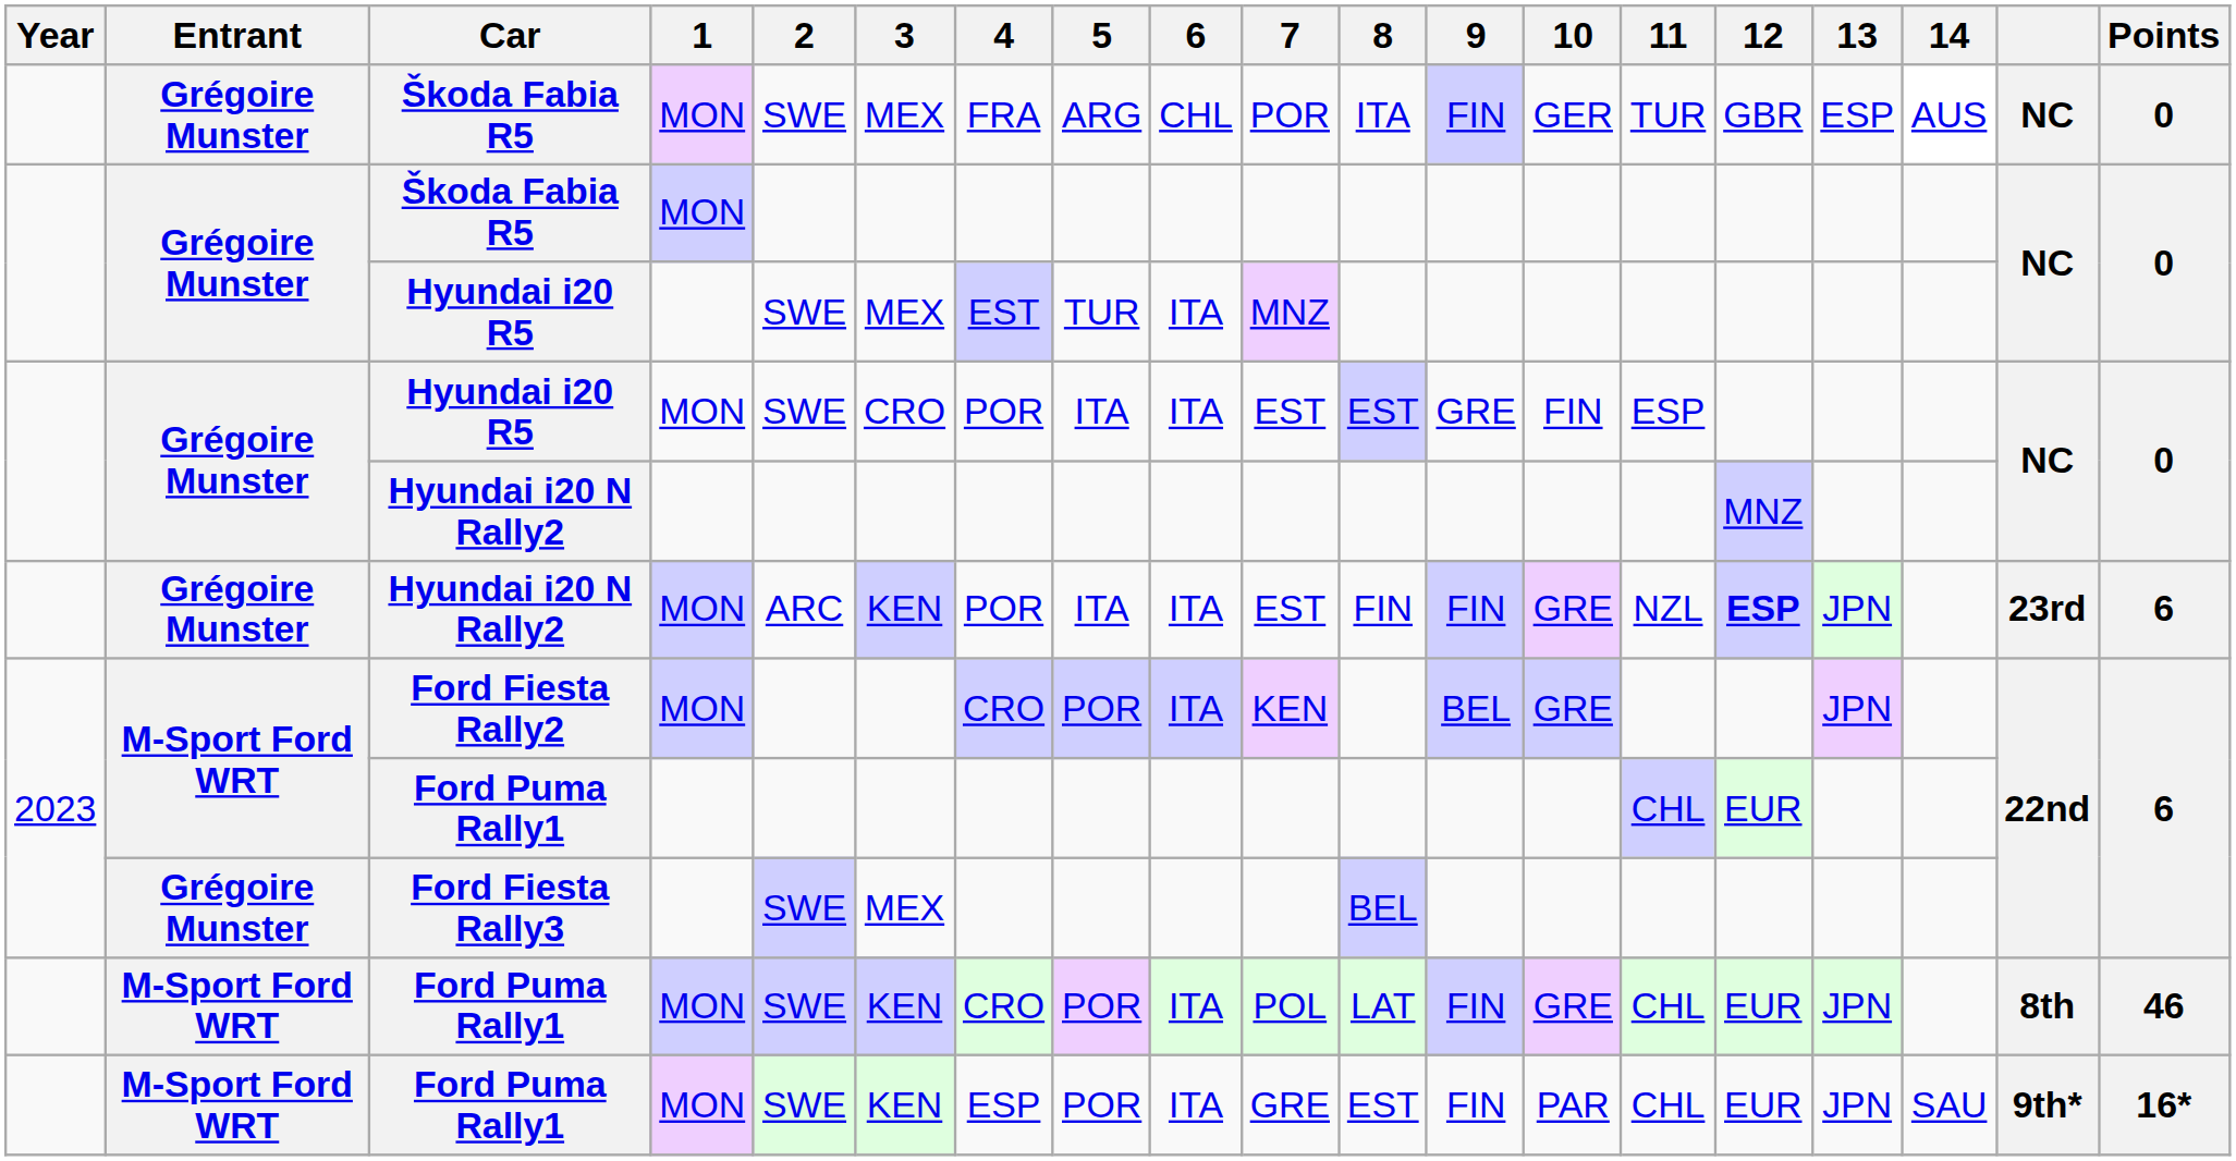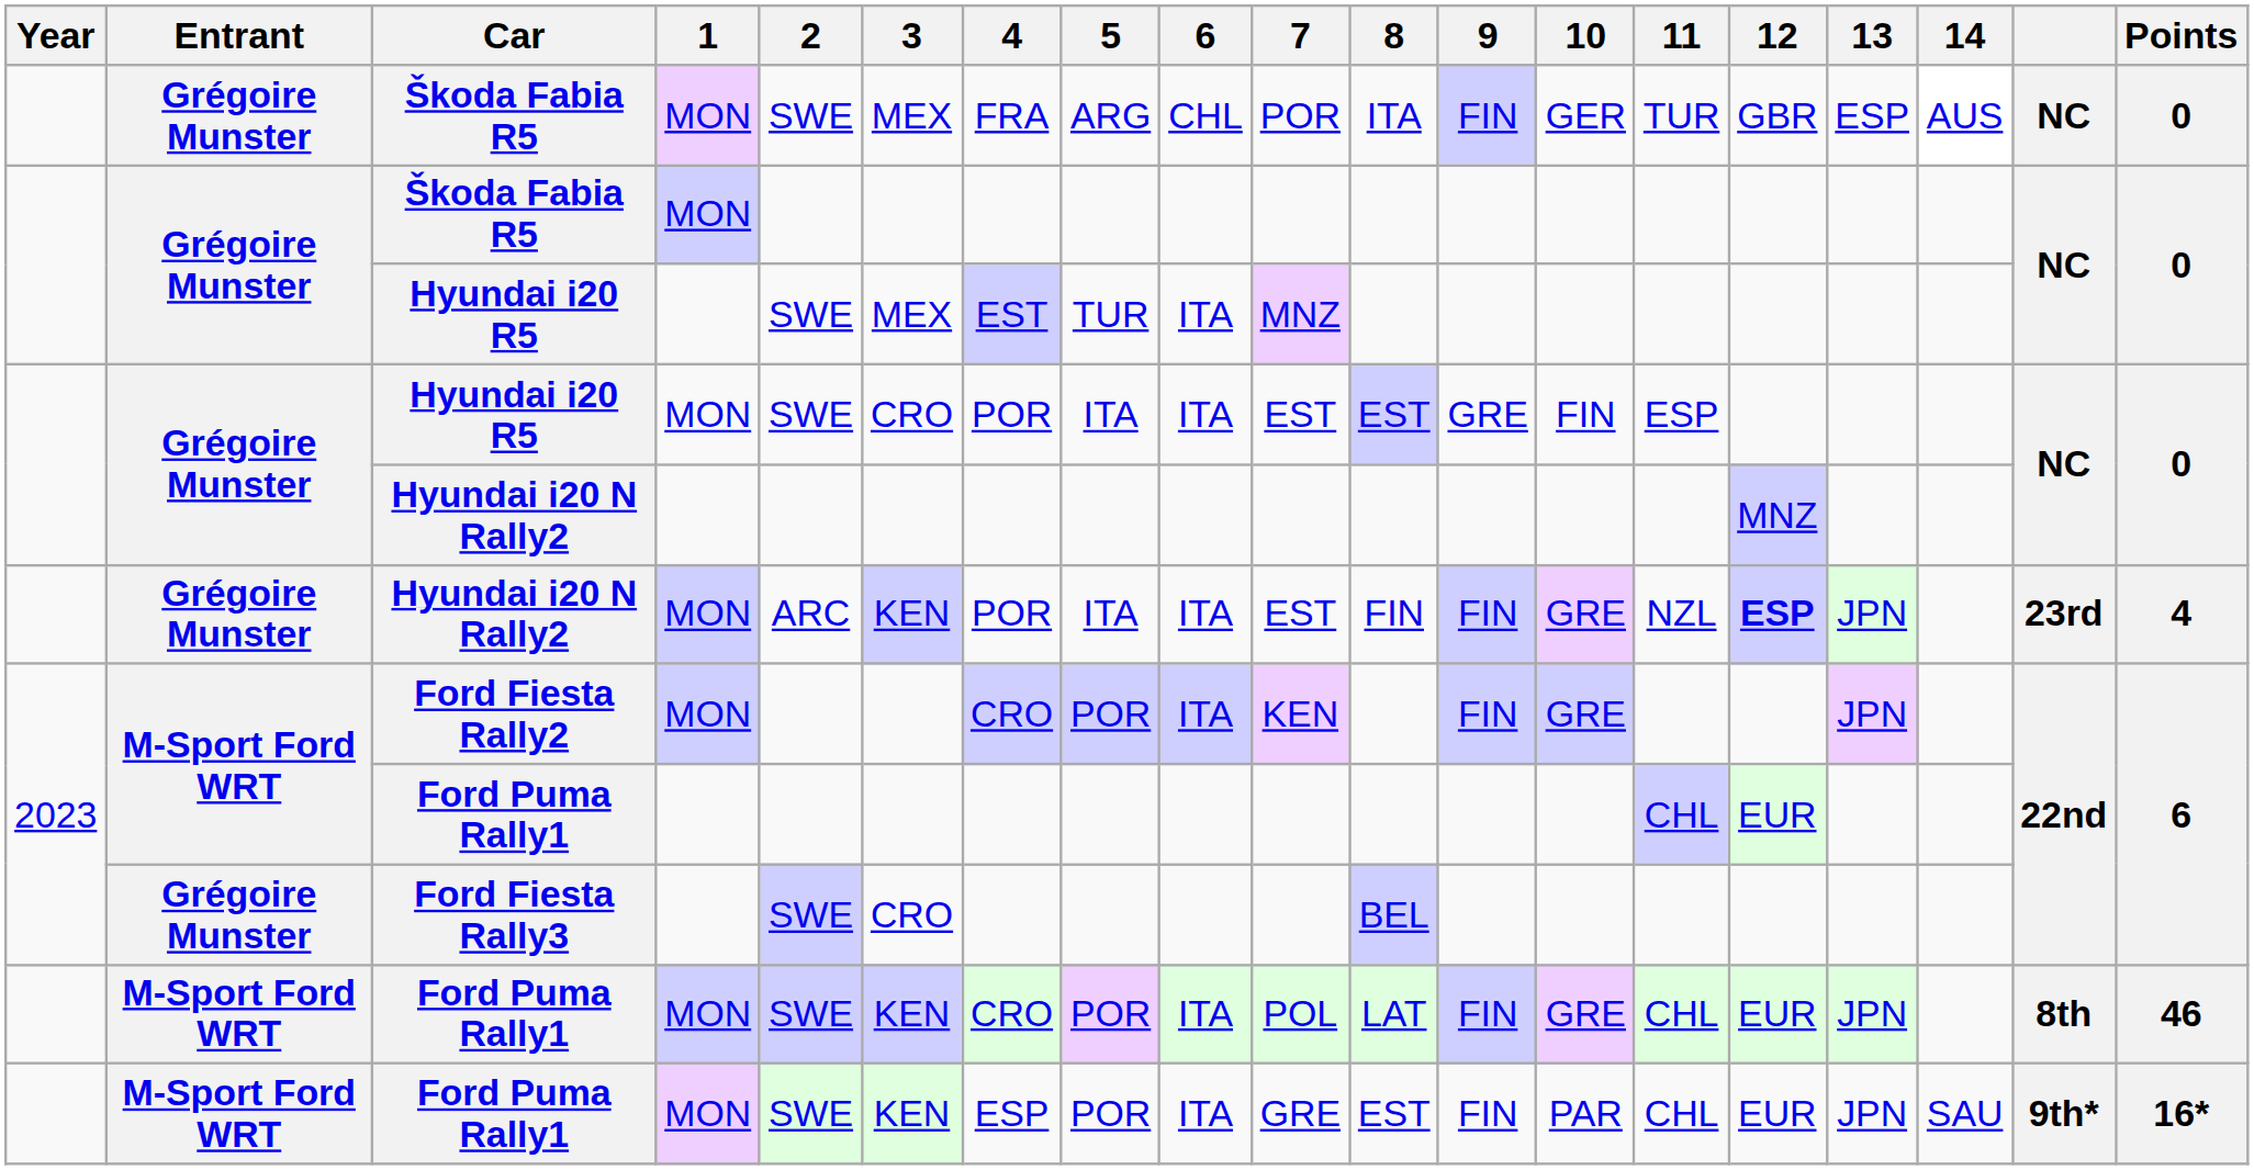 <table class="wikitable" style="text-align:center; font-size:90%;">
 <tr>
 <th>Year</th>
 <th>Entrant</th>
 <th>Car</th>
 <th>1</th>
 <th>2</th>
 <th>3</th>
 <th>4</th>
 <th>5</th>
 <th>6</th>
 <th>7</th>
 <th>8</th>
 <th>9</th>
 <th>10</th>
 <th>11</th>
 <th>12</th>
 <th>13</th>
 <th>14</th>
 <th></th>
 <th>Points</th>
 </tr>
 <tr>
 <td></td>
 <th><a href='#'>Grégoire Munster</a></th>
 <th><a href='#'>Škoda Fabia R5</a></th>
 <td style="background:#EFCFFF;"><a href='#'>MON</a><br></td>
 <td><a href='#'>SWE</a></td>
 <td><a href='#'>MEX</a></td>
 <td><a href='#'>FRA</a></td>
 <td><a href='#'>ARG</a></td>
 <td><a href='#'>CHL</a></td>
 <td><a href='#'>POR</a></td>
 <td><a href='#'>ITA</a></td>
 <td style="background:#CFCFFF;"><a href='#'>FIN</a><br></td>
 <td><a href='#'>GER</a></td>
 <td><a href='#'>TUR</a></td>
 <td><a href='#'>GBR</a></td>
 <td><a href='#'>ESP</a></td>
 <td style="background:#FFFFFF;"><a href='#'>AUS</a><br></td>
 <th>NC</th>
 <th>0</th>
 </tr>
 <tr>
 <td rowspan="2"></td>
 <th rowspan="2"><a href='#'>Grégoire Munster</a></th>
 <th><a href='#'>Škoda Fabia R5</a></th>
 <td style="background:#CFCFFF;"><a href='#'>MON</a><br></td>
 <td></td>
 <td></td>
 <td></td>
 <td></td>
 <td></td>
 <td></td>
 <td></td>
 <td></td>
 <td></td>
 <td></td>
 <td></td>
 <td></td>
 <td></td>
 <th rowspan="2">NC</th>
 <th rowspan="2">0</th>
 </tr>
 <tr>
 <th><a href='#'>Hyundai i20 R5</a></th>
 <td></td>
 <td><a href='#'>SWE</a><br></td>
 <td><a href='#'>MEX</a></td>
 <td style="background:#CFCFFF;"><a href='#'>EST</a><br></td>
 <td><a href='#'>TUR</a></td>
 <td><a href='#'>ITA</a></td>
 <td style="background:#EFCFFF;"><a href='#'>MNZ</a><br></td>
 <td></td>
 <td></td>
 <td></td>
 <td></td>
 <td></td>
 <td></td>
 <td></td>
 </tr>
 <tr>
 <td rowspan="2"></td>
 <th rowspan="2"><a href='#'>Grégoire Munster</a></th>
 <th><a href='#'>Hyundai i20 R5</a></th>
 <td><a href='#'>MON</a></td>
 <td><a href='#'>SWE</a><br></td>
 <td><a href='#'>CRO</a></td>
 <td><a href='#'>POR</a></td>
 <td><a href='#'>ITA</a></td>
 <td><a href='#'>ITA</a></td>
 <td><a href='#'>EST</a></td>
 <td style="background:#CFCFFF;"><a href='#'>EST</a><br></td>
 <td><a href='#'>GRE</a></td>
 <td><a href='#'>FIN</a></td>
 <td><a href='#'>ESP</a></td>
 <td></td>
 <td></td>
 <td></td>
 <th rowspan="2">NC</th>
 <th rowspan="2">0</th>
 </tr>
 <tr>
 <th><a href='#'>Hyundai i20 N Rally2</a></th>
 <td></td>
 <td></td>
 <td></td>
 <td></td>
 <td></td>
 <td></td>
 <td></td>
 <td></td>
 <td></td>
 <td></td>
 <td></td>
 <td style="background:#CFCFFF;"><a href='#'>MNZ</a><br></td>
 <td></td>
 <td></td>
 </tr>
 <tr>
 <td></td>
 <th><a href='#'>Grégoire Munster</a></th>
 <th><a href='#'>Hyundai i20 N Rally2</a></th>
 <td style="background:#CFCFFF;"><a href='#'>MON</a><br></td>
 <td><a href='#'>ARC</a></td>
 <td style="background:#CFCFFF;"><a href='#'>KEN</a><br></td>
 <td><a href='#'>POR</a></td>
 <td><a href='#'>ITA</a></td>
 <td><a href='#'>ITA</a></td>
 <td><a href='#'>EST</a></td>
 <td><a href='#'>FIN</a></td>
 <td style="background:#CFCFFF;"><a href='#'>FIN</a><br></td>
 <td style="background:#EFCFFF;"><a href='#'>GRE</a><br></td>
 <td><a href='#'>NZL</a></td>
 <td style="background:#CFCFFF;"><strong><a href='#'>ESP</a><br></strong></td>
 <td style="background:#DFFFDF;"><a href='#'>JPN</a><br></td>
 <td></td>
 <th>23rd</th>
-<th>6</th>
+<th>4</th>
 </tr>
 <tr>
 <td rowspan="3"><a href='#'>2023</a></td>
 <th rowspan="2"><a href='#'>M-Sport Ford WRT</a></th>
 <th><a href='#'>Ford Fiesta Rally2</a></th>
 <td style="background:#CFCFFF;"><a href='#'>MON</a><br></td>
 <td></td>
 <td></td>
 <td style="background:#CFCFFF;"><a href='#'>CRO</a><br></td>
 <td style="background:#CFCFFF;"><a href='#'>POR</a><br></td>
 <td style="background:#CFCFFF;"><a href='#'>ITA</a> <br></td>
 <td style="background:#EFCFFF;"><a href='#'>KEN</a><br></td>
 <td></td>
-<td style="background:#CFCFFF;"><a href='#'>BEL</a><br></td>
+<td style="background:#CFCFFF;"><a href='#'>FIN</a><br></td>
 <td style="background:#CFCFFF;"><a href='#'>GRE</a><br></td>
 <td></td>
 <td></td>
 <td style="background:#EFCFFF;"><a href='#'>JPN</a><br></td>
 <td></td>
 <th rowspan="3">22nd</th>
 <th rowspan="3">6</th>
 </tr>
 <tr>
 <th><a href='#'>Ford Puma Rally1</a></th>
 <td></td>
 <td></td>
 <td></td>
 <td></td>
 <td></td>
 <td></td>
 <td></td>
 <td></td>
 <td></td>
 <td></td>
 <td style="background:#CFCFFF;"><a href='#'>CHL</a><br></td>
 <td style="background:#DFFFDF;"><a href='#'>EUR</a><br></td>
 <td></td>
 <td></td>
 </tr>
 <tr>
 <th><a href='#'>Grégoire Munster</a></th>
 <th><a href='#'>Ford Fiesta Rally3</a></th>
 <td></td>
 <td style="background:#CFCFFF;"><a href='#'>SWE</a><br></td>
-<td><a href='#'>MEX</a></td>
+<td><a href='#'>CRO</a></td>
 <td></td>
 <td></td>
 <td></td>
 <td></td>
 <td style="background:#CFCFFF;"><a href='#'>BEL</a><br></td>
 <td></td>
 <td></td>
 <td></td>
 <td></td>
 <td></td>
 <td></td>
 </tr>
 <tr>
 <td></td>
 <th><a href='#'>M-Sport Ford WRT</a></th>
 <th><a href='#'>Ford Puma Rally1</a></th>
 <td style="background:#CFCFFF;"><a href='#'>MON</a><br></td>
 <td style="background:#CFCFFF;"><a href='#'>SWE</a><br></td>
 <td style="background:#CFCFFF;"><a href='#'>KEN</a><br></td>
 <td style="background:#DFFFDF;"><a href='#'>CRO</a><br></td>
 <td style="background:#EFCFFF;"><a href='#'>POR</a><br></td>
 <td style="background:#DFFFDF;"><a href='#'>ITA</a><br></td>
 <td style="background:#DFFFDF;"><a href='#'>POL</a><br></td>
 <td style="background:#DFFFDF;"><a href='#'>LAT</a><br></td>
 <td style="background:#CFCFFF;"><a href='#'>FIN</a><br></td>
 <td style="background:#EFCFFF;"><a href='#'>GRE</a><br></td>
 <td style="background:#DFFFDF;"><a href='#'>CHL</a><br></td>
 <td style="background:#DFFFDF;"><a href='#'>EUR</a><br></td>
 <td style="background:#DFFFDF;"><a href='#'>JPN</a><br></td>
 <td></td>
 <th>8th</th>
 <th>46</th>
 </tr>
 <tr>
 <td></td>
 <th><a href='#'>M-Sport Ford WRT</a></th>
 <th><a href='#'>Ford Puma Rally1</a></th>
 <td style="background:#EFCFFF;"><a href='#'>MON</a><br></td>
 <td style="background:#DFFFDF;"><a href='#'>SWE</a><br></td>
 <td style="background:#DFFFDF;"><a href='#'>KEN</a><br></td>
 <td style="background:#;"><a href='#'>ESP</a><br></td>
 <td style="background:#;"><a href='#'>POR</a><br></td>
 <td style="background:#;"><a href='#'>ITA</a><br></td>
 <td style="background:#;"><a href='#'>GRE</a><br></td>
 <td style="background:#;"><a href='#'>EST</a><br></td>
 <td style="background:#;"><a href='#'>FIN</a><br></td>
 <td style="background:#;"><a href='#'>PAR</a><br></td>
 <td style="background:#;"><a href='#'>CHL</a><br></td>
 <td style="background:#;"><a href='#'>EUR</a><br></td>
 <td style="background:#;"><a href='#'>JPN</a><br></td>
 <td style="background:#;"><a href='#'>SAU</a><br></td>
 <th>9th*</th>
 <th>16*</th>
 </tr>
 </table>
